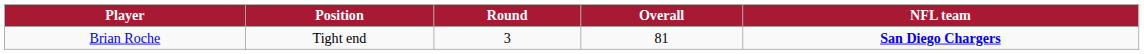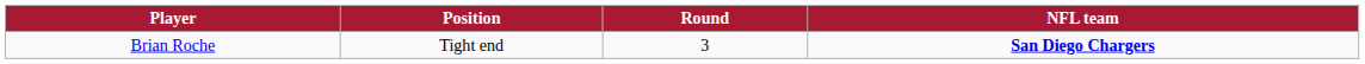 <table class="wikitable" width="65%">
 <tr align="center" style="background:#A81933;color:#FFFFFF;">
 <td><strong>Player</strong></td>
 <td><strong>Position</strong></td>
 <td><strong>Round</strong></td>
-<td><strong>Overall</strong></td>
 <td><strong>NFL team</strong></td>
 </tr>
 <tr align="center" bgcolor="">
 <td><a href='#'>Brian Roche</a></td>
 <td>Tight end</td>
 <td>3</td>
-<td>81</td>
 <td><strong><a href='#'>San Diego Chargers</a></strong></td>
 </tr>
 </table>
